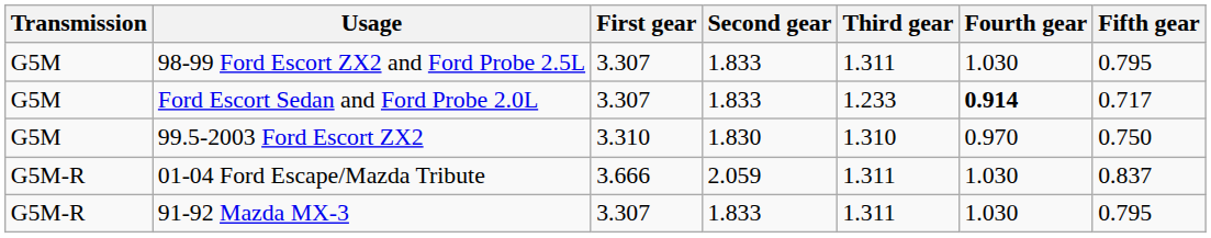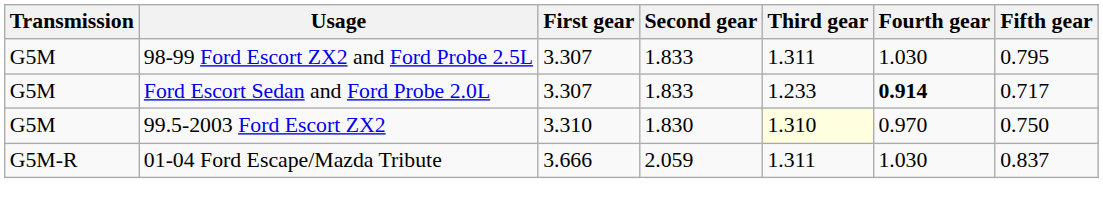 <table class="wikitable">
 <tr>
 <th>Transmission</th>
 <th>Usage</th>
 <th>First gear</th>
 <th>Second gear</th>
 <th>Third gear</th>
 <th>Fourth gear</th>
 <th>Fifth gear</th>
 </tr>
 <tr>
 <td>G5M</td>
 <td>98-99 <a href='#'>Ford Escort ZX2</a> and <a href='#'>Ford Probe 2.5L</a></td>
 <td>3.307</td>
 <td>1.833</td>
 <td>1.311</td>
 <td>1.030</td>
 <td>0.795</td>
 </tr>
 <tr>
 <td>G5M</td>
 <td><a href='#'>Ford Escort Sedan</a> and <a href='#'>Ford Probe 2.0L</a></td>
 <td>3.307</td>
 <td>1.833</td>
 <td>1.233</td>
 <td><strong>0.914</strong></td>
 <td>0.717</td>
 </tr>
 <tr>
 <td>G5M</td>
 <td>99.5-2003 <a href='#'>Ford Escort ZX2</a></td>
 <td>3.310</td>
 <td>1.830</td>
-<td>1.310</td>
+<td style="background: lightyellow;">1.310</td>
 <td>0.970</td>
 <td>0.750</td>
 </tr>
 <tr>
 <td>G5M-R</td>
 <td>01-04 Ford Escape/Mazda Tribute</td>
 <td>3.666</td>
 <td>2.059</td>
 <td>1.311</td>
 <td>1.030</td>
 <td>0.837</td>
 </tr>
-<tr>
-<td>G5M-R</td>
-<td>91-92 <a href='#'>Mazda MX-3</a></td>
-<td>3.307</td>
-<td>1.833</td>
-<td>1.311</td>
-<td>1.030</td>
-<td>0.795</td>
-</tr>
 </table>
